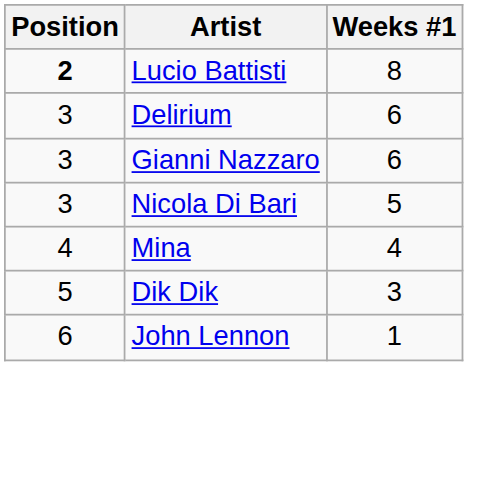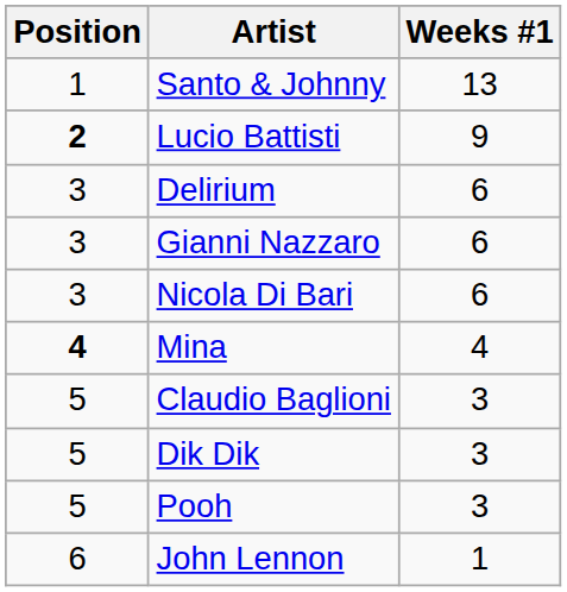 <table class="wikitable sortable" style="font-size:97%;">
 <tr>
 <th>Position</th>
 <th>Artist</th>
 <th>Weeks #1</th>
 </tr>
 <tr>
+<td align="center">1</td>
+<td><a href='#'>Santo & Johnny</a></td>
+<td align="center">13</td>
+</tr>
+<tr>
 <td align="center"><strong>2</strong></td>
 <td><a href='#'>Lucio Battisti</a></td>
-<td align="center">8</td>
+<td align="center">9</td>
 </tr>
 <tr>
 <td align="center">3</td>
 <td><a href='#'>Delirium</a></td>
 <td align="center">6</td>
 </tr>
 <tr>
 <td align="center">3</td>
 <td><a href='#'>Gianni Nazzaro</a></td>
 <td align="center">6</td>
 </tr>
 <tr>
 <td align="center">3</td>
 <td><a href='#'>Nicola Di Bari</a></td>
-<td align="center">5</td>
+<td align="center">6</td>
 </tr>
 <tr>
-<td align="center">4</td>
+<td align="center"><strong>4</strong></td>
 <td><a href='#'>Mina</a></td>
 <td align="center">4</td>
 </tr>
 <tr>
 <td align="center">5</td>
+<td><a href='#'>Claudio Baglioni</a></td>
+<td align="center">3</td>
+</tr>
+<tr>
+<td align="center">5</td>
 <td><a href='#'>Dik Dik</a></td>
+<td align="center">3</td>
+</tr>
+<tr>
+<td align="center">5</td>
+<td><a href='#'>Pooh</a></td>
 <td align="center">3</td>
 </tr>
 <tr>
 <td align="center">6</td>
 <td><a href='#'>John Lennon</a></td>
 <td align="center">1</td>
 </tr>
 </table>
